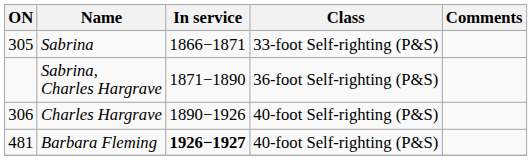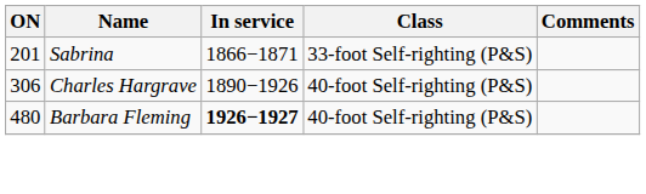 <table class="wikitable">
 <tr>
 <th>ON</th>
 <th>Name</th>
 <th>In service</th>
 <th>Class</th>
 <th>Comments</th>
 </tr>
 <tr>
-<td>305</td>
+<td>201</td>
 <td><em>Sabrina</em></td>
 <td>1866−1871</td>
 <td>33-foot Self-righting (P&S)</td>
-<td></td>
-</tr>
-<tr>
-<td></td>
-<td><em>Sabrina</em>,<br><em>Charles Hargrave</em></td>
-<td>1871−1890</td>
-<td>36-foot Self-righting (P&S)</td>
 <td></td>
 </tr>
 <tr>
 <td>306</td>
 <td><em>Charles Hargrave</em></td>
 <td>1890−1926</td>
 <td>40-foot Self-righting (P&S)</td>
 <td></td>
 </tr>
 <tr>
-<td>481</td>
+<td>480</td>
 <td><em>Barbara Fleming</em></td>
 <td><strong>1926−1927</strong></td>
 <td>40-foot Self-righting (P&S)</td>
 <td></td>
 </tr>
 <tr>
 </tr>
 </table>
